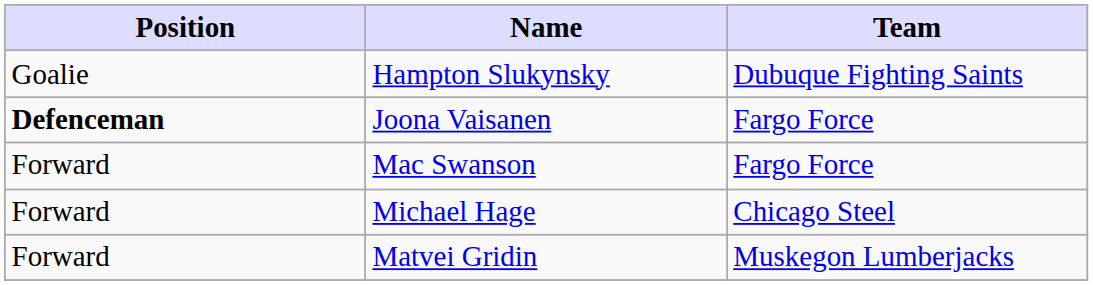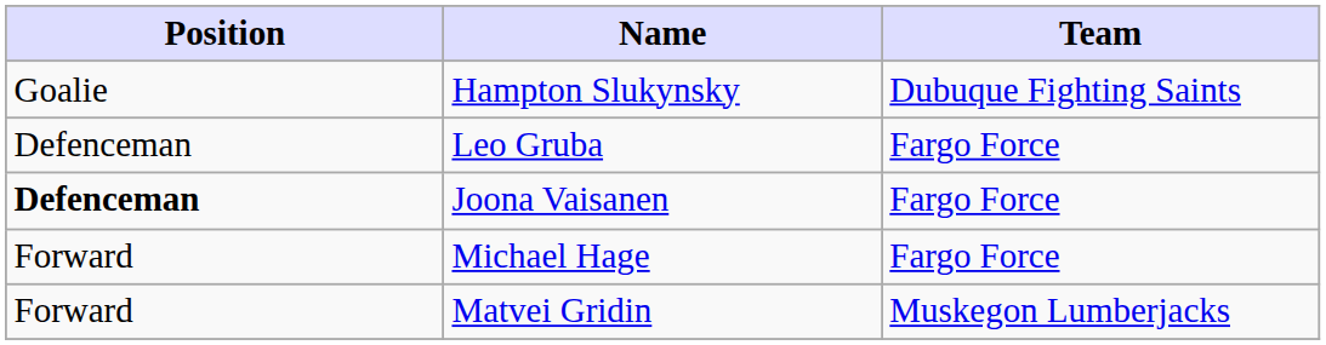 <table class="wikitable">
 <tr>
 <th style="background:#ddf; width: 12em;">Position</th>
 <th style="background:#ddf; width: 12em;">Name</th>
 <th style="background:#ddf; width: 12em;">Team</th>
 </tr>
 <tr>
 <td>Goalie</td>
 <td><a href='#'>Hampton Slukynsky</a></td>
 <td><a href='#'>Dubuque Fighting Saints</a></td>
 </tr>
 <tr>
+<td>Defenceman</td>
+<td><a href='#'>Leo Gruba</a></td>
+<td><a href='#'>Fargo Force</a></td>
+</tr>
+<tr>
 <td><strong>Defenceman</strong></td>
 <td><a href='#'>Joona Vaisanen</a></td>
 <td><a href='#'>Fargo Force</a></td>
 </tr>
 <tr>
 <td>Forward</td>
-<td><a href='#'>Mac Swanson</a></td>
+<td><a href='#'>Michael Hage</a></td>
 <td><a href='#'>Fargo Force</a></td>
-</tr>
-<tr>
-<td>Forward</td>
-<td><a href='#'>Michael Hage</a></td>
-<td><a href='#'>Chicago Steel</a></td>
 </tr>
 <tr>
 <td>Forward</td>
 <td><a href='#'>Matvei Gridin</a></td>
 <td><a href='#'>Muskegon Lumberjacks</a></td>
 </tr>
 </table>
